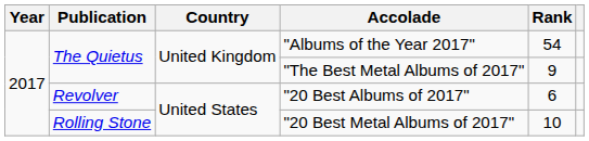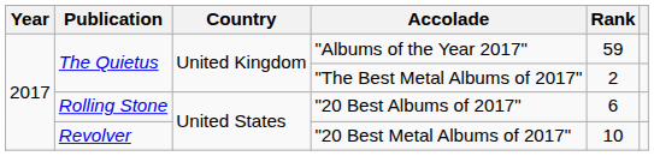 <table class="wikitable sortable" style="margin:0em 1em 1em 0pt">
 <tr>
 <th>Year</th>
 <th>Publication</th>
 <th>Country</th>
 <th class=unsortable>Accolade</th>
 <th class=unsortable>Rank</th>
 <th class=unsortable></th>
 </tr>
 <tr>
 <td align=center rowspan="4">2017</td>
 <td rowspan="2"><em><a href='#'>The Quietus</a></em></td>
 <td rowspan="2">United Kingdom</td>
 <td>"Albums of the Year 2017"</td>
-<td align=center>54</td>
+<td align=center>59</td>
 <td align=center></td>
 </tr>
 <tr>
 <td>"The Best Metal Albums of 2017"</td>
-<td align=center>9</td>
+<td align=center>2</td>
 <td align=center></td>
 </tr>
 <tr>
-<td><em><a href='#'>Revolver</a></em></td>
+<td><em><a href='#'>Rolling Stone</a></em></td>
 <td rowspan="2">United States</td>
 <td>"20 Best Albums of 2017"</td>
 <td align=center>6</td>
 <td align=center></td>
 </tr>
 <tr>
-<td><em><a href='#'>Rolling Stone</a></em></td>
+<td><em><a href='#'>Revolver</a></em></td>
 <td>"20 Best Metal Albums of 2017"</td>
 <td align=center>10</td>
 <td align=center></td>
 </tr>
 </table>
